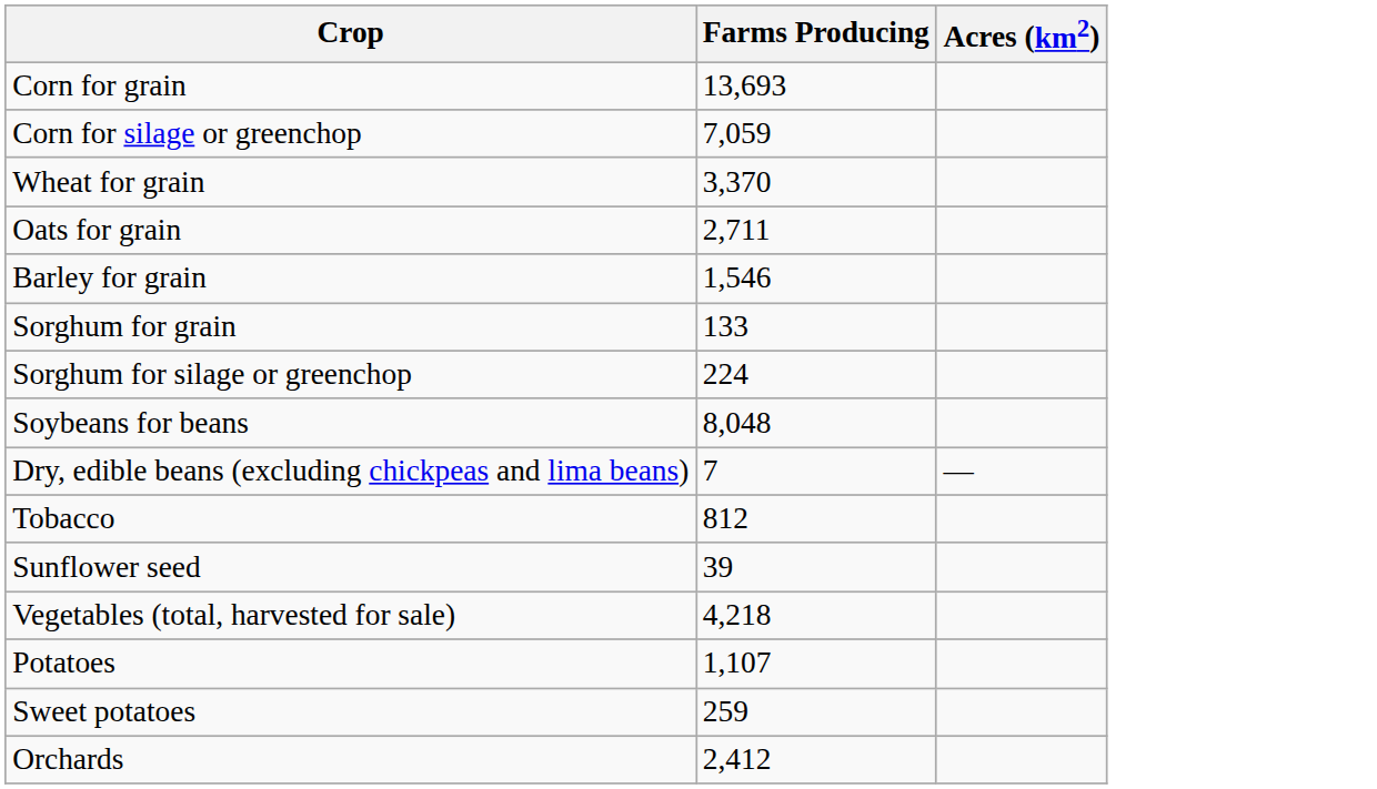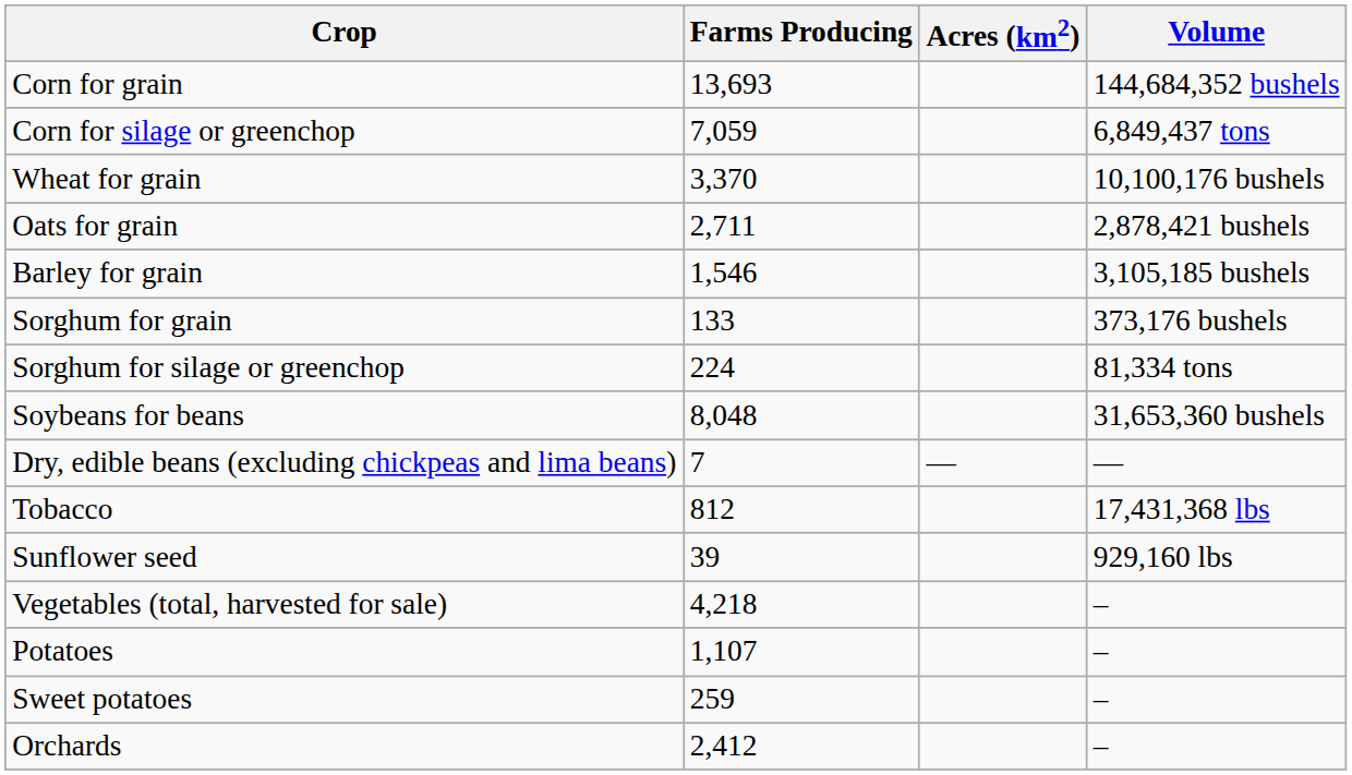 <table class="wikitable sortable">
 <tr>
 <th>Crop</th>
 <th>Farms Producing</th>
 <th data-sort-type="number">Acres (<a href='#'>km<sup>2</sup></a>)</th>
+<th data-sort-type="number"><a href='#'>Volume</a></th>
 </tr>
 <tr>
 <td>Corn for grain</td>
 <td>13,693</td>
 <td></td>
+<td> 144,684,352 <a href='#'>bushels</a></td>
 </tr>
 <tr>
 <td>Corn for <a href='#'>silage</a> or greenchop</td>
 <td>7,059</td>
 <td></td>
+<td> 6,849,437 <a href='#'>tons</a></td>
 </tr>
 <tr>
 <td>Wheat for grain</td>
 <td>3,370</td>
 <td></td>
+<td> 10,100,176 bushels</td>
 </tr>
 <tr>
 <td>Oats for grain</td>
 <td>2,711</td>
 <td></td>
+<td> 2,878,421 bushels</td>
 </tr>
 <tr>
 <td>Barley for grain</td>
 <td>1,546</td>
 <td></td>
+<td> 3,105,185 bushels</td>
 </tr>
 <tr>
 <td>Sorghum for grain</td>
 <td>133</td>
 <td></td>
+<td> 373,176 bushels</td>
 </tr>
 <tr>
 <td>Sorghum for silage or greenchop</td>
 <td>224</td>
 <td></td>
+<td> 81,334 tons</td>
 </tr>
 <tr>
 <td>Soybeans for beans</td>
 <td>8,048</td>
 <td></td>
+<td> 31,653,360 bushels</td>
 </tr>
 <tr>
 <td>Dry, edible beans (excluding <a href='#'>chickpeas</a> and <a href='#'>lima beans</a>)</td>
 <td>7</td>
+<td>—</td>
 <td>—</td>
 </tr>
 <tr>
 <td>Tobacco</td>
 <td>812</td>
 <td></td>
+<td> 17,431,368 <a href='#'>lbs</a></td>
 </tr>
 <tr>
 <td>Sunflower seed</td>
 <td>39</td>
 <td></td>
+<td> 929,160 lbs</td>
 </tr>
 <tr>
 <td>Vegetables (total, harvested for sale)</td>
 <td>4,218</td>
 <td></td>
+<td>–</td>
 </tr>
 <tr>
 <td>Potatoes</td>
 <td>1,107</td>
 <td></td>
+<td>–</td>
 </tr>
 <tr>
 <td>Sweet potatoes</td>
 <td>259</td>
 <td></td>
+<td>–</td>
 </tr>
 <tr>
 <td>Orchards</td>
 <td>2,412</td>
 <td></td>
+<td>–</td>
 </tr>
 </table>
